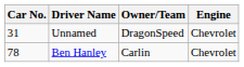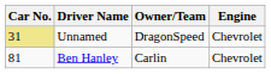 <table class="wikitable" style="font-size: 95%">
 <tr>
 <th>Car No.</th>
 <th>Driver Name</th>
 <th>Owner/Team</th>
 <th>Engine</th>
 </tr>
 <tr>
-<td>31</td>
+<td style="background: khaki;">31</td>
 <td>Unnamed</td>
 <td>DragonSpeed</td>
 <td>Chevrolet</td>
 </tr>
 <tr>
-<td>78</td>
+<td>81</td>
 <td><a href='#'>Ben Hanley</a></td>
 <td>Carlin</td>
 <td>Chevrolet</td>
 </tr>
 </table>
